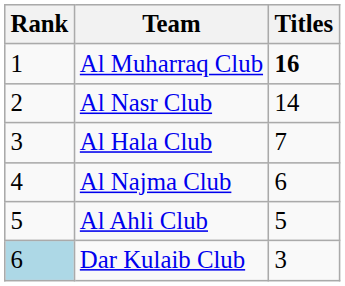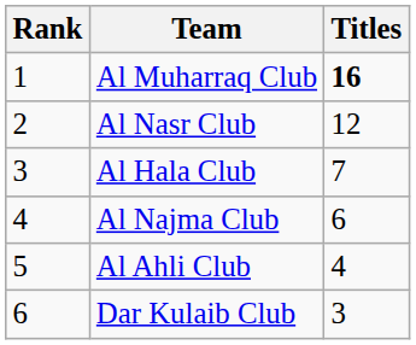 <table class="wikitable">
 <tr>
 <th>Rank</th>
 <th>Team</th>
 <th>Titles</th>
 </tr>
 <tr>
 <td>1</td>
 <td><a href='#'>Al Muharraq Club</a></td>
 <td><strong>16</strong></td>
 </tr>
 <tr>
 <td>2</td>
 <td><a href='#'>Al Nasr Club</a></td>
-<td>14</td>
+<td>12</td>
 </tr>
 <tr>
 <td>3</td>
 <td><a href='#'>Al Hala Club</a></td>
 <td>7</td>
 </tr>
 <tr>
 <td>4</td>
 <td><a href='#'>Al Najma Club</a></td>
 <td>6</td>
 </tr>
 <tr>
 <td>5</td>
 <td><a href='#'>Al Ahli Club</a></td>
-<td>5</td>
+<td>4</td>
 </tr>
 <tr>
-<td style="background: lightblue;">6</td>
+<td>6</td>
 <td><a href='#'>Dar Kulaib Club</a></td>
 <td>3</td>
 </tr>
 </table>
